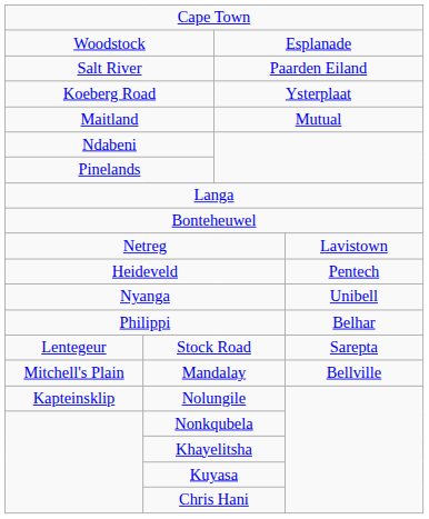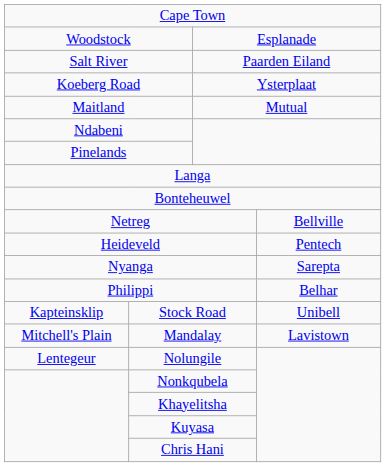 <table class="wikitable" style="text-align:center">
 <tr>
 <td colspan=4><a href='#'>Cape Town</a></td>
 </tr>
 <tr>
 <td width=50% colspan=2><a href='#'>Woodstock</a></td>
 <td width="50%" colspan="2"><a href='#'>Esplanade</a></td>
 </tr>
 <tr>
 <td colspan=2><a href='#'>Salt River</a></td>
 <td colspan=2><a href='#'>Paarden Eiland</a></td>
 </tr>
 <tr>
 <td colspan=2><a href='#'>Koeberg Road</a></td>
 <td colspan=2><a href='#'>Ysterplaat</a></td>
 </tr>
 <tr>
 <td colspan="2"><a href='#'>Maitland</a></td>
 <td colspan=2><a href='#'>Mutual</a></td>
 </tr>
 <tr>
 <td colspan=2><a href='#'>Ndabeni</a></td>
 <td colspan=2 rowspan=2></td>
 </tr>
 <tr>
 <td colspan=2><a href='#'>Pinelands</a></td>
 </tr>
 <tr>
 <td colspan=4><a href='#'>Langa</a></td>
 </tr>
 <tr>
 <td colspan=4><a href='#'>Bonteheuwel</a></td>
 </tr>
 <tr>
 <td colspan=3><a href='#'>Netreg</a></td>
-<td width=33%><a href='#'>Lavistown</a></td>
+<td><a href='#'>Bellville</a></td>
 </tr>
 <tr>
 <td colspan=3><a href='#'>Heideveld</a></td>
 <td><a href='#'>Pentech</a></td>
 </tr>
 <tr>
 <td colspan=3><a href='#'>Nyanga</a></td>
-<td><a href='#'>Unibell</a></td>
+<td><a href='#'>Sarepta</a></td>
 </tr>
 <tr>
 <td colspan=3><a href='#'>Philippi</a></td>
 <td><a href='#'>Belhar</a></td>
 </tr>
 <tr>
-<td width=33%><a href='#'>Lentegeur</a></td>
+<td><a href='#'>Kapteinsklip</a></td>
 <td colspan=2><a href='#'>Stock Road</a></td>
-<td><a href='#'>Sarepta</a></td>
+<td><a href='#'>Unibell</a></td>
 </tr>
 <tr>
 <td><a href='#'>Mitchell's Plain</a></td>
 <td colspan=2><a href='#'>Mandalay</a></td>
-<td><a href='#'>Bellville</a></td>
+<td width=33%><a href='#'>Lavistown</a></td>
 </tr>
 <tr>
-<td><a href='#'>Kapteinsklip</a></td>
+<td width=33%><a href='#'>Lentegeur</a></td>
 <td colspan=2><a href='#'>Nolungile</a></td>
 <td rowspan=5></td>
 </tr>
 <tr>
 <td rowspan=4></td>
 <td colspan=2><a href='#'>Nonkqubela</a></td>
 </tr>
 <tr>
 <td colspan=2><a href='#'>Khayelitsha</a></td>
 </tr>
 <tr>
 <td colspan=2><a href='#'>Kuyasa</a></td>
 </tr>
 <tr>
 <td colspan=2><a href='#'>Chris Hani</a></td>
 </tr>
 </table>
